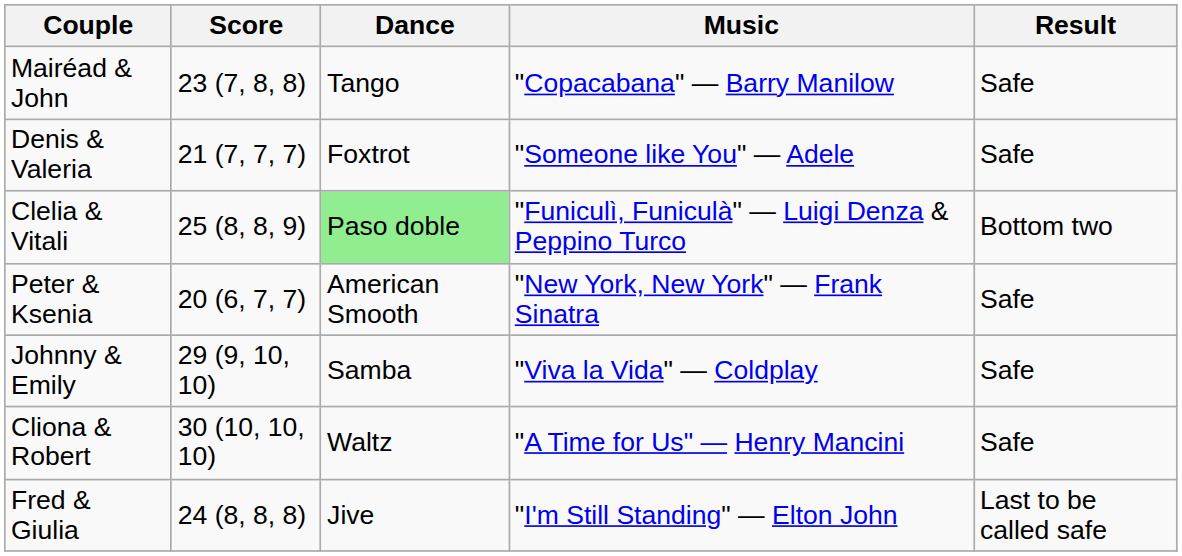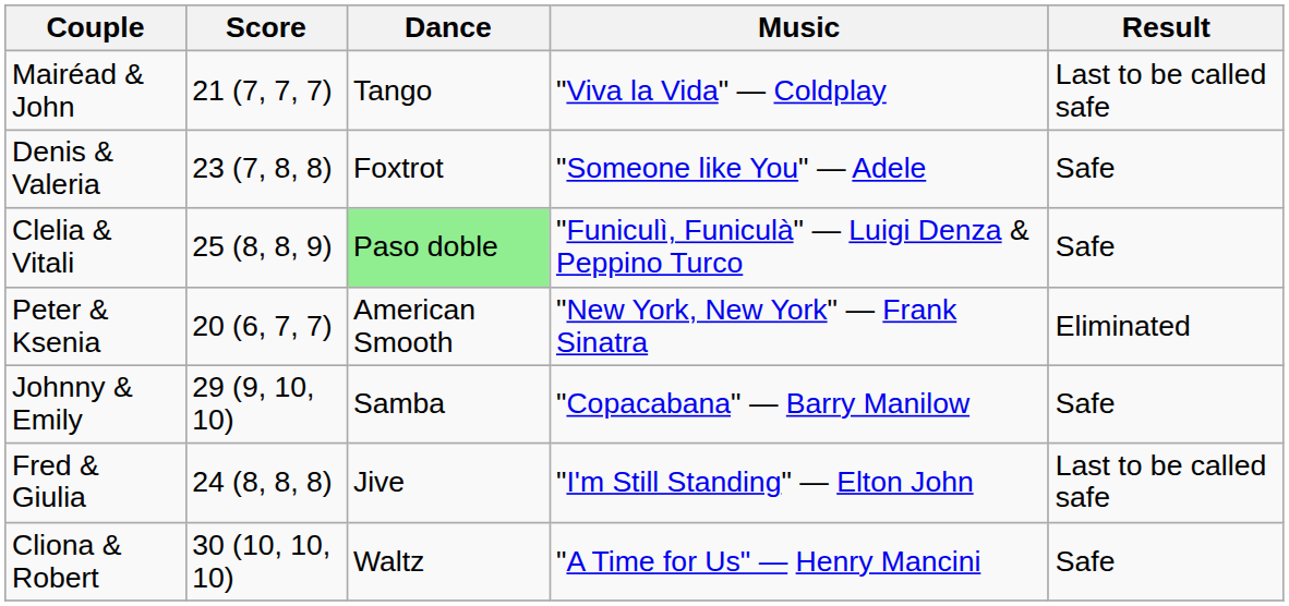 <table class="wikitable" style="width:80%;">
 <tr>
 <th>Couple</th>
 <th>Score</th>
 <th>Dance</th>
 <th>Music</th>
 <th>Result</th>
 </tr>
 <tr>
 <td>Mairéad & John</td>
-<td>23 (7, 8, 8)</td>
+<td>21 (7, 7, 7)</td>
 <td>Tango</td>
-<td>"<a href='#'>Copacabana</a>" — <a href='#'>Barry Manilow</a></td>
-<td>Safe</td>
+<td>"<a href='#'>Viva la Vida</a>" — <a href='#'>Coldplay</a></td>
+<td>Last to be called safe</td>
 </tr>
 <tr>
 <td>Denis & Valeria</td>
-<td>21 (7, 7, 7)</td>
+<td>23 (7, 8, 8)</td>
 <td>Foxtrot</td>
 <td>"<a href='#'>Someone like You</a>" — <a href='#'>Adele</a></td>
 <td>Safe</td>
 </tr>
 <tr>
 <td>Clelia & Vitali</td>
 <td>25 (8, 8, 9)</td>
 <td style="background: lightgreen;">Paso doble</td>
 <td>"<a href='#'>Funiculì, Funiculà</a>" — <a href='#'>Luigi Denza</a> & <a href='#'>Peppino Turco</a></td>
-<td>Bottom two</td>
+<td>Safe</td>
 </tr>
 <tr>
 <td>Peter & Ksenia</td>
 <td>20 (6, 7, 7)</td>
 <td>American Smooth</td>
 <td>"<a href='#'>New York, New York</a>" — <a href='#'>Frank Sinatra</a></td>
-<td>Safe</td>
+<td>Eliminated</td>
 </tr>
 <tr>
 <td>Johnny & Emily</td>
 <td>29 (9, 10, 10)</td>
 <td>Samba</td>
-<td>"<a href='#'>Viva la Vida</a>" — <a href='#'>Coldplay</a></td>
-<td>Safe</td>
-</tr>
-<tr>
-<td>Cliona & Robert</td>
-<td>30 (10, 10, 10)</td>
-<td>Waltz</td>
-<td>"<a href='#'>A Time for Us" —</a> <a href='#'>Henry Mancini</a></td>
+<td>"<a href='#'>Copacabana</a>" — <a href='#'>Barry Manilow</a></td>
 <td>Safe</td>
 </tr>
 <tr>
 <td>Fred & Giulia</td>
 <td>24 (8, 8, 8)</td>
 <td>Jive</td>
 <td>"<a href='#'>I'm Still Standing</a>" — <a href='#'>Elton John</a></td>
 <td>Last to be called safe</td>
 </tr>
+<tr>
+<td>Cliona & Robert</td>
+<td>30 (10, 10, 10)</td>
+<td>Waltz</td>
+<td>"<a href='#'>A Time for Us" —</a> <a href='#'>Henry Mancini</a></td>
+<td>Safe</td>
+</tr>
 </table>
